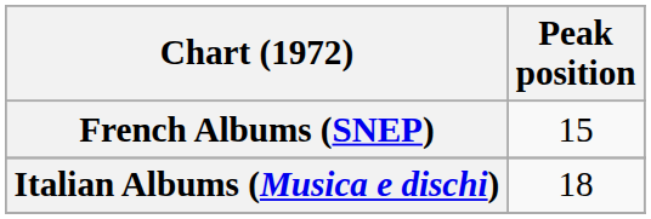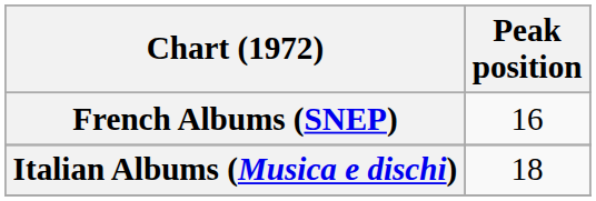 <table class="wikitable sortable plainrowheaders">
 <tr>
 <th>Chart (1972)</th>
 <th>Peak<br>position</th>
 </tr>
 <tr>
 <th scope="row">French Albums (<a href='#'>SNEP</a>)</th>
-<td align="center">15</td>
+<td align="center">16</td>
 </tr>
 <tr>
 </tr>
 <tr>
 <th scope="row">Italian Albums (<em><a href='#'>Musica e dischi</a></em>)</th>
 <td style="text-align:center;">18</td>
 </tr>
 <tr>
 </tr>
 </table>
